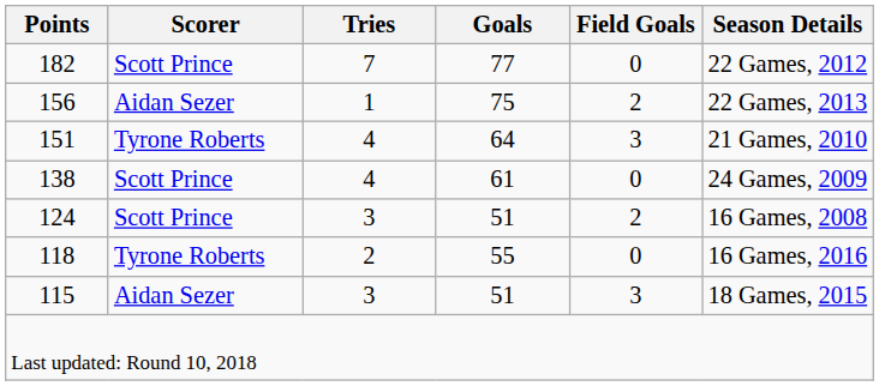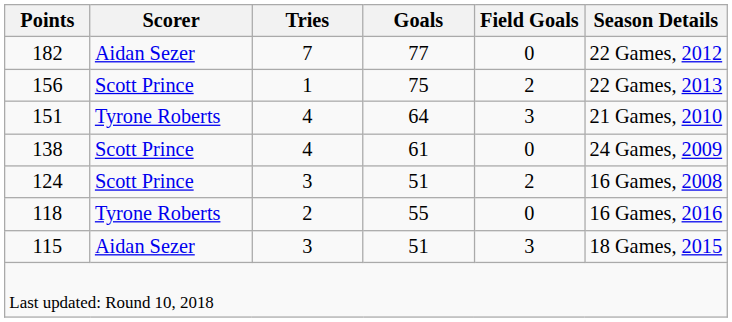 <table class="wikitable" style="text-align:left;">
 <tr>
 <th width="60">Points</th>
 <th width="120">Scorer</th>
 <th width="80">Tries</th>
 <th width="80">Goals</th>
 <th width="80">Field Goals</th>
 <th>Season Details</th>
 </tr>
 <tr>
 <td style="text-align:center;">182</td>
-<td><a href='#'>Scott Prince</a></td>
+<td><a href='#'>Aidan Sezer</a></td>
 <td style="text-align:center;">7</td>
 <td style="text-align:center;">77</td>
 <td style="text-align:center;">0</td>
 <td>22 Games, <a href='#'>2012</a></td>
 </tr>
 <tr>
 <td style="text-align:center;">156</td>
-<td><a href='#'>Aidan Sezer</a></td>
+<td><a href='#'>Scott Prince</a></td>
 <td style="text-align:center;">1</td>
 <td style="text-align:center;">75</td>
 <td style="text-align:center;">2</td>
 <td>22 Games, <a href='#'>2013</a></td>
 </tr>
 <tr>
 <td style="text-align:center;">151</td>
 <td><a href='#'>Tyrone Roberts</a></td>
 <td style="text-align:center;">4</td>
 <td style="text-align:center;">64</td>
 <td style="text-align:center;">3</td>
 <td>21 Games, <a href='#'>2010</a></td>
 </tr>
 <tr>
 <td style="text-align:center;">138</td>
 <td><a href='#'>Scott Prince</a></td>
 <td style="text-align:center;">4</td>
 <td style="text-align:center;">61</td>
 <td style="text-align:center;">0</td>
 <td>24 Games, <a href='#'>2009</a></td>
 </tr>
 <tr>
 <td style="text-align:center;">124</td>
 <td><a href='#'>Scott Prince</a></td>
 <td style="text-align:center;">3</td>
 <td style="text-align:center;">51</td>
 <td style="text-align:center;">2</td>
 <td>16 Games, <a href='#'>2008</a></td>
 </tr>
 <tr>
 <td style="text-align:center;">118</td>
 <td><a href='#'>Tyrone Roberts</a></td>
 <td style="text-align:center;">2</td>
 <td style="text-align:center;">55</td>
 <td style="text-align:center;">0</td>
 <td>16 Games, <a href='#'>2016</a></td>
 </tr>
 <tr>
 <td style="text-align:center;">115</td>
 <td><a href='#'>Aidan Sezer</a></td>
 <td style="text-align:center;">3</td>
 <td style="text-align:center;">51</td>
 <td style="text-align:center;">3</td>
 <td>18 Games, <a href='#'>2015</a></td>
 </tr>
 <tr class="sortbottom">
 <td colspan=6><br><small>Last updated: Round 10, 2018</small></td>
 </tr>
 </table>
